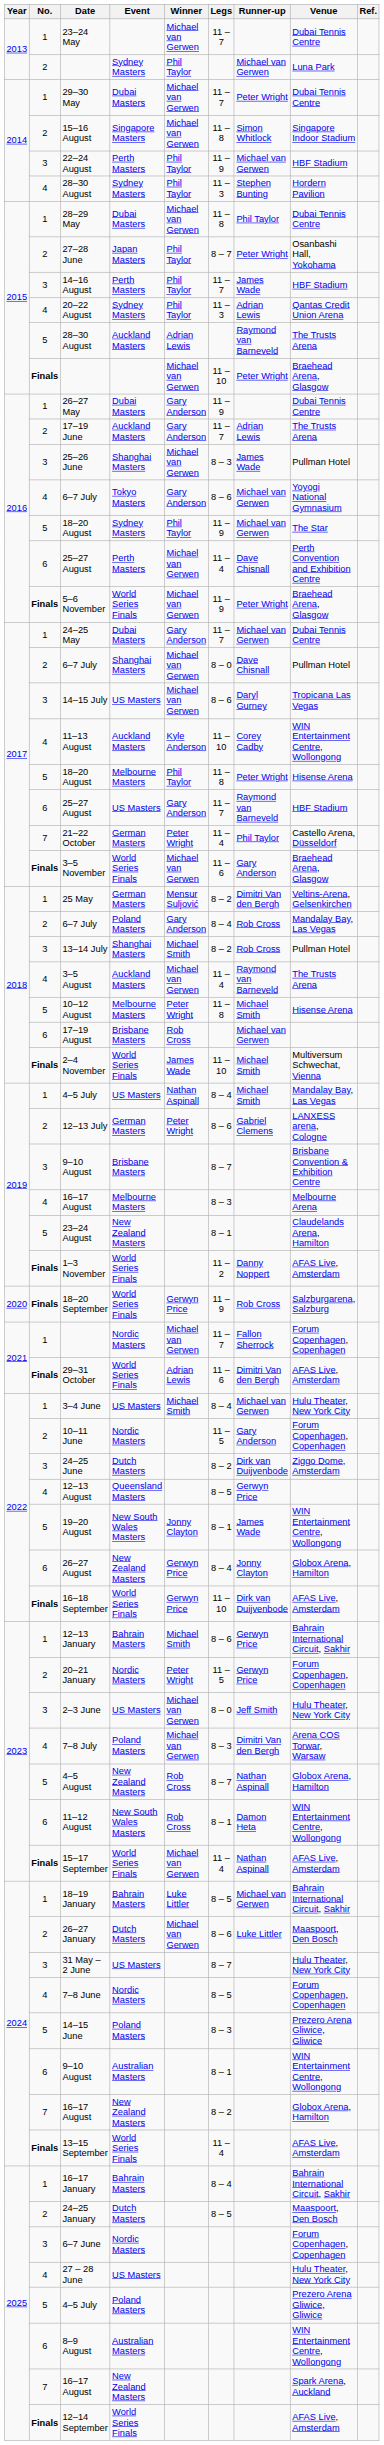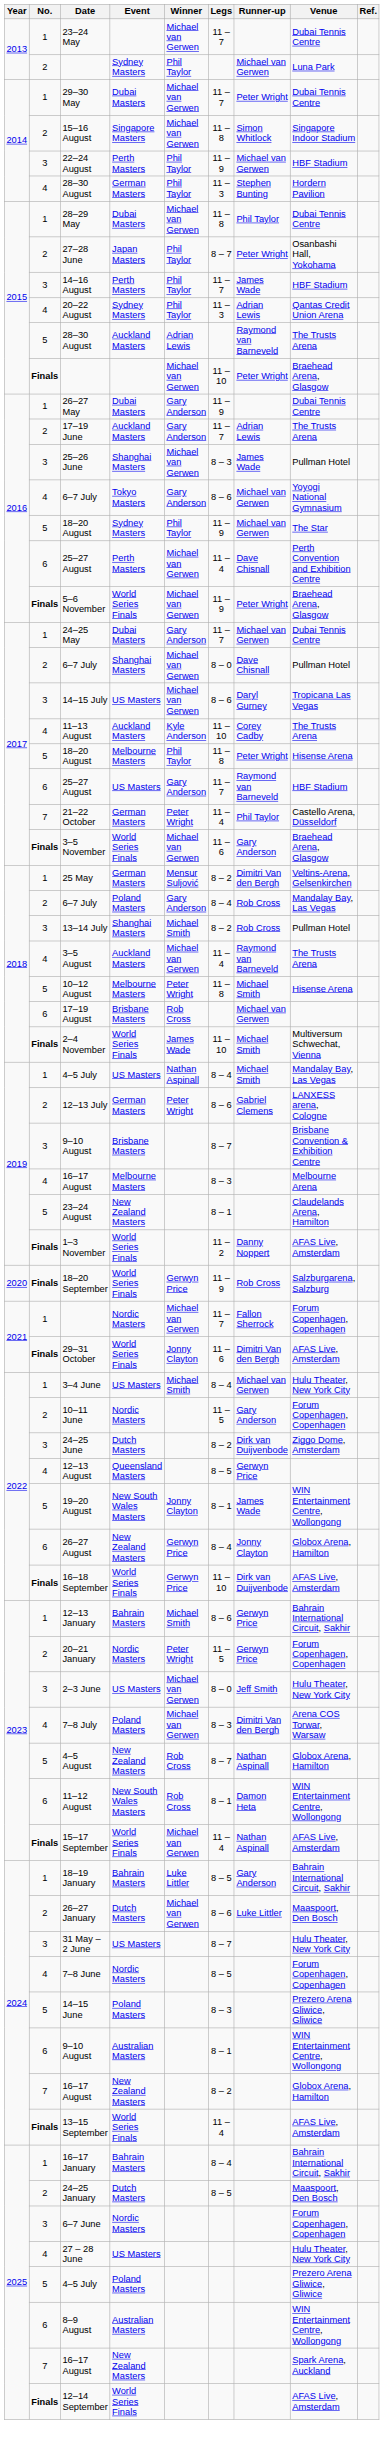 <table class="wikitable">
 <tr>
 <th>Year</th>
 <th>No.</th>
 <th>Date</th>
 <th>Event</th>
 <th>Winner</th>
 <th>Legs</th>
 <th>Runner-up</th>
 <th>Venue</th>
 <th>Ref.</th>
 </tr>
 <tr>
 <td rowspan=2 align=center><a href='#'>2013</a></td>
 <td align=center>1</td>
 <td align=left>23–24 May</td>
 <td></td>
 <td> <a href='#'>Michael van Gerwen</a></td>
 <td align=center>11 – 7</td>
 <td></td>
 <td><a href='#'>Dubai Tennis Centre</a></td>
 <td align="center"></td>
 </tr>
 <tr>
 <td align=center>2</td>
 <td align=left></td>
 <td> <a href='#'>Sydney Masters</a></td>
 <td> <a href='#'>Phil Taylor</a></td>
 <td align=center></td>
 <td> <a href='#'>Michael van Gerwen</a></td>
 <td><a href='#'>Luna Park</a></td>
 <td align="center"></td>
 </tr>
 <tr>
 <td rowspan=4 align=center><a href='#'>2014</a></td>
 <td align=center>1</td>
 <td align=left>29–30 May</td>
 <td> <a href='#'>Dubai Masters</a></td>
 <td> <a href='#'>Michael van Gerwen</a></td>
 <td align=center>11 – 7</td>
 <td> <a href='#'>Peter Wright</a></td>
 <td><a href='#'>Dubai Tennis Centre</a></td>
 <td align="center"></td>
 </tr>
 <tr>
 <td align=center>2</td>
 <td align=left>15–16 August</td>
 <td> <a href='#'>Singapore Masters</a></td>
 <td> <a href='#'>Michael van Gerwen</a></td>
 <td align=center>11 – 8</td>
 <td> <a href='#'>Simon Whitlock</a></td>
 <td><a href='#'>Singapore Indoor Stadium</a></td>
 <td align="center"></td>
 </tr>
 <tr>
 <td align=center>3</td>
 <td align=left>22–24 August</td>
 <td>  <a href='#'>Perth Masters</a></td>
 <td> <a href='#'>Phil Taylor</a></td>
 <td align=center>11 – 9</td>
 <td> <a href='#'>Michael van Gerwen</a></td>
 <td><a href='#'>HBF Stadium</a></td>
 <td align="center"></td>
 </tr>
 <tr>
 <td align=center>4</td>
 <td align=left>28–30 August</td>
-<td> <a href='#'>Sydney Masters</a></td>
+<td> <a href='#'>German Masters</a></td>
 <td> <a href='#'>Phil Taylor</a></td>
 <td align=center>11 – 3</td>
 <td> <a href='#'>Stephen Bunting</a></td>
 <td><a href='#'>Hordern Pavilion</a></td>
 <td align="center"></td>
 </tr>
 <tr>
 <td rowspan=6 align=center><a href='#'>2015</a></td>
 <td align=center>1</td>
 <td align=left>28–29 May</td>
 <td> <a href='#'>Dubai Masters</a></td>
 <td> <a href='#'>Michael van Gerwen</a></td>
 <td align=center>11 – 8</td>
 <td> <a href='#'>Phil Taylor</a></td>
 <td><a href='#'>Dubai Tennis Centre</a></td>
 <td align="center"></td>
 </tr>
 <tr>
 <td align=center>2</td>
 <td align=left>27–28 June</td>
 <td> <a href='#'>Japan Masters</a></td>
 <td> <a href='#'>Phil Taylor</a></td>
 <td align=center>8 – 7</td>
 <td> <a href='#'>Peter Wright</a></td>
 <td>Osanbashi Hall, <a href='#'>Yokohama</a></td>
 <td align="center"></td>
 </tr>
 <tr>
 <td align=center>3</td>
 <td align=left>14–16 August</td>
 <td> <a href='#'>Perth Masters</a></td>
 <td> <a href='#'>Phil Taylor</a></td>
 <td align=center>11 – 7</td>
 <td> <a href='#'>James Wade</a></td>
 <td><a href='#'>HBF Stadium</a></td>
 <td align="center"></td>
 </tr>
 <tr>
 <td align=center>4</td>
 <td align=left>20–22 August</td>
 <td> <a href='#'>Sydney Masters</a></td>
 <td> <a href='#'>Phil Taylor</a></td>
 <td align=center>11 – 3</td>
 <td> <a href='#'>Adrian Lewis</a></td>
 <td><a href='#'>Qantas Credit Union Arena</a></td>
 <td align="center"></td>
 </tr>
 <tr>
 <td align=center>5</td>
 <td align=left>28–30 August</td>
 <td> <a href='#'>Auckland Masters</a></td>
 <td> <a href='#'>Adrian Lewis</a></td>
 <td align=center></td>
 <td> <a href='#'>Raymond van Barneveld</a></td>
 <td><a href='#'>The Trusts Arena</a></td>
 <td align="center"></td>
 </tr>
 <tr>
 <td align=center><strong>Finals</strong></td>
 <td align=left></td>
 <td></td>
 <td> <a href='#'>Michael van Gerwen</a></td>
 <td align=center>11 – 10</td>
 <td> <a href='#'>Peter Wright</a></td>
 <td><a href='#'>Braehead Arena</a>, <a href='#'>Glasgow</a></td>
 <td align="center"></td>
 </tr>
 <tr>
 <td rowspan=7 align=center><a href='#'>2016</a></td>
 <td align=center>1</td>
 <td align=left>26–27 May</td>
 <td> <a href='#'>Dubai Masters</a></td>
 <td> <a href='#'>Gary Anderson</a></td>
 <td align=center>11 – 9</td>
 <td></td>
 <td><a href='#'>Dubai Tennis Centre</a></td>
 <td align="center"></td>
 </tr>
 <tr>
 <td align=center>2</td>
 <td align=left>17–19 June</td>
 <td> <a href='#'>Auckland Masters</a></td>
 <td> <a href='#'>Gary Anderson</a></td>
 <td align=center>11 – 7</td>
 <td> <a href='#'>Adrian Lewis</a></td>
 <td><a href='#'>The Trusts Arena</a></td>
 <td align="center"></td>
 </tr>
 <tr>
 <td align=center>3</td>
 <td align=left>25–26 June</td>
 <td> <a href='#'>Shanghai Masters</a></td>
 <td> <a href='#'>Michael van Gerwen</a></td>
 <td align=center>8 – 3</td>
 <td> <a href='#'>James Wade</a></td>
 <td>Pullman Hotel</td>
 <td align="center"></td>
 </tr>
 <tr>
 <td align=center>4</td>
 <td align=left>6–7 July</td>
 <td> <a href='#'>Tokyo Masters</a></td>
 <td> <a href='#'>Gary Anderson</a></td>
 <td align=center>8 – 6</td>
 <td> <a href='#'>Michael van Gerwen</a></td>
 <td><a href='#'>Yoyogi National Gymnasium</a></td>
 <td align="center"></td>
 </tr>
 <tr>
 <td align=center>5</td>
 <td align=left>18–20 August</td>
 <td> <a href='#'>Sydney Masters</a></td>
 <td> <a href='#'>Phil Taylor</a></td>
 <td align=center>11 – 9</td>
 <td> <a href='#'>Michael van Gerwen</a></td>
 <td><a href='#'>The Star</a></td>
 <td align="center"></td>
 </tr>
 <tr>
 <td align=center>6</td>
 <td align=left>25–27 August</td>
 <td> <a href='#'>Perth Masters</a></td>
 <td> <a href='#'>Michael van Gerwen</a></td>
 <td align=center>11 – 4</td>
 <td> <a href='#'>Dave Chisnall</a></td>
 <td><a href='#'>Perth Convention and Exhibition Centre</a></td>
 <td align="center"></td>
 </tr>
 <tr>
 <td align=center><strong>Finals</strong></td>
 <td align=left>5–6 November</td>
 <td> <a href='#'>World Series Finals</a></td>
 <td> <a href='#'>Michael van Gerwen</a></td>
 <td align=center>11 – 9</td>
 <td> <a href='#'>Peter Wright</a></td>
 <td><a href='#'>Braehead Arena</a>, <a href='#'>Glasgow</a></td>
 <td align="center"></td>
 </tr>
 <tr>
 <td rowspan=8 align=center><a href='#'>2017</a></td>
 <td align=center>1</td>
 <td align=left>24–25 May</td>
 <td> <a href='#'>Dubai Masters</a></td>
 <td> <a href='#'>Gary Anderson</a></td>
 <td align=center>11 – 7</td>
 <td> <a href='#'>Michael van Gerwen</a></td>
 <td><a href='#'>Dubai Tennis Centre</a></td>
 <td align="center"></td>
 </tr>
 <tr>
 <td align=center>2</td>
 <td align=left>6–7 July</td>
 <td> <a href='#'>Shanghai Masters</a></td>
 <td> <a href='#'>Michael van Gerwen</a></td>
 <td align=center>8 – 0</td>
 <td> <a href='#'>Dave Chisnall</a></td>
 <td>Pullman Hotel</td>
 <td align="center"></td>
 </tr>
 <tr>
 <td align=center>3</td>
 <td align=left>14–15 July</td>
 <td> <a href='#'>US Masters</a></td>
 <td> <a href='#'>Michael van Gerwen</a></td>
 <td align=center>8 – 6</td>
 <td> <a href='#'>Daryl Gurney</a></td>
 <td><a href='#'>Tropicana Las Vegas</a></td>
 <td align="center"></td>
 </tr>
 <tr>
 <td align=center>4</td>
 <td align=left>11–13 August</td>
 <td> <a href='#'>Auckland Masters</a></td>
 <td> <a href='#'>Kyle Anderson</a></td>
 <td align=center>11 – 10</td>
 <td> <a href='#'>Corey Cadby</a></td>
-<td><a href='#'>WIN Entertainment Centre</a>, <a href='#'>Wollongong</a></td>
+<td><a href='#'>The Trusts Arena</a></td>
 <td align="center"></td>
 </tr>
 <tr>
 <td align=center>5</td>
 <td align=left>18–20 August</td>
 <td> <a href='#'>Melbourne Masters</a></td>
 <td> <a href='#'>Phil Taylor</a></td>
 <td align=center>11 – 8</td>
 <td> <a href='#'>Peter Wright</a></td>
 <td><a href='#'>Hisense Arena</a></td>
 <td align="center"></td>
 </tr>
 <tr>
 <td align=center>6</td>
 <td align=left>25–27 August</td>
 <td> <a href='#'>US Masters</a></td>
 <td> <a href='#'>Gary Anderson</a></td>
 <td align=center>11 – 7</td>
 <td> <a href='#'>Raymond van Barneveld</a></td>
 <td><a href='#'>HBF Stadium</a></td>
 <td align="center"></td>
 </tr>
 <tr>
 <td align=center>7</td>
 <td align=left>21–22 October</td>
 <td> <a href='#'>German Masters</a></td>
 <td> <a href='#'>Peter Wright</a></td>
 <td align=center>11 – 4</td>
 <td> <a href='#'>Phil Taylor</a></td>
 <td>Castello Arena, <a href='#'>Düsseldorf</a></td>
 <td align="center"></td>
 </tr>
 <tr>
 <td align=center><strong>Finals</strong></td>
 <td align=left>3–5 November</td>
 <td> <a href='#'>World Series Finals</a></td>
 <td> <a href='#'>Michael van Gerwen</a></td>
 <td align=center>11 – 6</td>
 <td> <a href='#'>Gary Anderson</a></td>
 <td><a href='#'>Braehead Arena</a>, <a href='#'>Glasgow</a></td>
 <td align="center"></td>
 </tr>
 <tr>
 <td rowspan=7 align=center><a href='#'>2018</a></td>
 <td align=center>1</td>
 <td align=left>25 May</td>
 <td> <a href='#'>German Masters</a></td>
 <td> <a href='#'>Mensur Suljović</a></td>
 <td align=center>8 – 2</td>
 <td> <a href='#'>Dimitri Van den Bergh</a></td>
 <td><a href='#'>Veltins-Arena</a>, <a href='#'>Gelsenkirchen</a></td>
 <td align="center"></td>
 </tr>
 <tr>
 <td align=center>2</td>
 <td align=left>6–7 July</td>
 <td> <a href='#'>Poland Masters</a></td>
 <td> <a href='#'>Gary Anderson</a></td>
 <td align=center>8 – 4</td>
 <td> <a href='#'>Rob Cross</a></td>
 <td><a href='#'>Mandalay Bay</a>, <a href='#'>Las Vegas</a></td>
 <td align="center"></td>
 </tr>
 <tr>
 <td align=center>3</td>
 <td align=left>13–14 July</td>
 <td> <a href='#'>Shanghai Masters</a></td>
 <td> <a href='#'>Michael Smith</a></td>
 <td align=center>8 – 2</td>
 <td> <a href='#'>Rob Cross</a></td>
 <td>Pullman Hotel</td>
 <td align="center"></td>
 </tr>
 <tr>
 <td align=center>4</td>
 <td align=left>3–5 August</td>
 <td> <a href='#'>Auckland Masters</a></td>
 <td> <a href='#'>Michael van Gerwen</a></td>
 <td align=center>11 – 4</td>
 <td> <a href='#'>Raymond van Barneveld</a></td>
 <td><a href='#'>The Trusts Arena</a></td>
 <td align="center"></td>
 </tr>
 <tr>
 <td align=center>5</td>
 <td align=left>10–12 August</td>
 <td> <a href='#'>Melbourne Masters</a></td>
 <td> <a href='#'>Peter Wright</a></td>
 <td align="center">11 – 8</td>
 <td> <a href='#'>Michael Smith</a></td>
 <td><a href='#'>Hisense Arena</a></td>
 <td align="center"></td>
 </tr>
 <tr>
 <td align=center>6</td>
 <td align=left>17–19 August</td>
 <td> <a href='#'>Brisbane Masters</a></td>
 <td> <a href='#'>Rob Cross</a></td>
 <td align="center"></td>
 <td> <a href='#'>Michael van Gerwen</a></td>
 <td></td>
 <td align="center"></td>
 </tr>
 <tr>
 <td align=center><strong>Finals</strong></td>
 <td align=left>2–4 November</td>
 <td> <a href='#'>World Series Finals</a></td>
 <td> <a href='#'>James Wade</a></td>
 <td align="center">11 – 10</td>
 <td> <a href='#'>Michael Smith</a></td>
 <td>Multiversum Schwechat, <a href='#'>Vienna</a></td>
 <td align="center"></td>
 </tr>
 <tr>
 <td rowspan=6 align=center><a href='#'>2019</a></td>
 <td align=center>1</td>
 <td align=left>4–5 July</td>
 <td> <a href='#'>US Masters</a></td>
 <td> <a href='#'>Nathan Aspinall</a></td>
 <td align=center>8 – 4</td>
 <td> <a href='#'>Michael Smith</a></td>
 <td><a href='#'>Mandalay Bay</a>, <a href='#'>Las Vegas</a></td>
 <td align="center"></td>
 </tr>
 <tr>
 <td align=center>2</td>
 <td align=left>12–13 July</td>
 <td> <a href='#'>German Masters</a></td>
 <td> <a href='#'>Peter Wright</a></td>
 <td align=center>8 – 6</td>
 <td> <a href='#'>Gabriel Clemens</a></td>
 <td><a href='#'>LANXESS arena</a>, <a href='#'>Cologne</a></td>
 <td align="center"></td>
 </tr>
 <tr>
 <td align=center>3</td>
 <td align=left>9–10 August</td>
 <td> <a href='#'>Brisbane Masters</a></td>
 <td></td>
 <td align=center>8 – 7</td>
 <td> </td>
 <td><a href='#'>Brisbane Convention & Exhibition Centre</a></td>
 <td align="center"></td>
 </tr>
 <tr>
 <td align=center>4</td>
 <td align=left>16–17 August</td>
 <td> <a href='#'>Melbourne Masters</a></td>
 <td></td>
 <td align=center>8 – 3</td>
 <td> </td>
 <td><a href='#'>Melbourne Arena</a></td>
 <td align="center"></td>
 </tr>
 <tr>
 <td align=center>5</td>
 <td align=left>23–24 August</td>
 <td> <a href='#'>New Zealand Masters</a></td>
 <td align=left></td>
 <td align=center>8 – 1</td>
 <td> </td>
 <td><a href='#'>Claudelands Arena</a>, <a href='#'>Hamilton</a></td>
 <td align="center"></td>
 </tr>
 <tr>
 <td align=center><strong>Finals</strong></td>
 <td align=left>1–3 November</td>
 <td> <a href='#'>World Series Finals</a></td>
 <td align=left></td>
 <td align=center>11 – 2</td>
 <td> <a href='#'>Danny Noppert</a></td>
 <td><a href='#'>AFAS Live</a>, <a href='#'>Amsterdam</a></td>
 <td align="center"></td>
 </tr>
 <tr>
 <td align=center><a href='#'>2020</a></td>
 <td align=center><strong>Finals</strong></td>
 <td align=left>18–20 September</td>
 <td> <a href='#'>World Series Finals</a></td>
 <td> <a href='#'>Gerwyn Price</a></td>
 <td align=center>11 – 9</td>
 <td> <a href='#'>Rob Cross</a></td>
 <td><a href='#'>Salzburgarena</a>, <a href='#'>Salzburg</a></td>
 <td align="center"></td>
 </tr>
 <tr>
 <td rowspan=2 align=center><a href='#'>2021</a></td>
 <td align=center>1</td>
 <td align=left></td>
 <td> <a href='#'>Nordic Masters</a></td>
 <td> <a href='#'>Michael van Gerwen</a></td>
 <td align=center>11 – 7</td>
 <td> <a href='#'>Fallon Sherrock</a></td>
 <td><a href='#'>Forum Copenhagen</a>, <a href='#'>Copenhagen</a></td>
 <td align="center"></td>
 </tr>
 <tr>
 <td align=center><strong>Finals</strong></td>
 <td align=left>29–31 October</td>
 <td> <a href='#'>World Series Finals</a></td>
-<td> <a href='#'>Adrian Lewis</a></td>
+<td> <a href='#'>Jonny Clayton</a></td>
 <td align=center>11 – 6</td>
 <td> <a href='#'>Dimitri Van den Bergh</a></td>
 <td><a href='#'>AFAS Live</a>, <a href='#'>Amsterdam</a></td>
 <td align="center"></td>
 </tr>
 <tr>
 <td rowspan=7 align=center><a href='#'>2022</a></td>
 <td align=center>1</td>
 <td align=left>3–4 June</td>
 <td> <a href='#'>US Masters</a></td>
 <td> <a href='#'>Michael Smith</a></td>
 <td align=center>8 – 4</td>
 <td> <a href='#'>Michael van Gerwen</a></td>
 <td><a href='#'>Hulu Theater</a>, <a href='#'>New York City</a></td>
 <td align="center"></td>
 </tr>
 <tr>
 <td align=center>2</td>
 <td align=left>10–11 June</td>
 <td> <a href='#'>Nordic Masters</a></td>
 <td></td>
 <td align=center>11 – 5</td>
 <td> <a href='#'>Gary Anderson</a></td>
 <td><a href='#'>Forum Copenhagen</a>, <a href='#'>Copenhagen</a></td>
 <td align="center"></td>
 </tr>
 <tr>
 <td align=center>3</td>
 <td align=left>24–25 June</td>
 <td> <a href='#'>Dutch Masters</a></td>
 <td></td>
 <td align=center>8 – 2</td>
 <td> <a href='#'>Dirk van Duijvenbode</a></td>
 <td><a href='#'>Ziggo Dome</a>, <a href='#'>Amsterdam</a></td>
 <td align="center"></td>
 </tr>
 <tr>
 <td align=center>4</td>
 <td align=left>12–13 August</td>
 <td> <a href='#'>Queensland Masters</a></td>
 <td></td>
 <td align=center>8 – 5</td>
 <td> <a href='#'>Gerwyn Price</a></td>
 <td></td>
 <td align="center"></td>
 </tr>
 <tr>
 <td align=center>5</td>
 <td align=left>19–20 August</td>
 <td> <a href='#'>New South Wales Masters</a></td>
 <td> <a href='#'>Jonny Clayton</a></td>
 <td align=center>8 – 1</td>
 <td> <a href='#'>James Wade</a></td>
 <td><a href='#'>WIN Entertainment Centre</a>, <a href='#'>Wollongong</a></td>
 <td align="center"></td>
 </tr>
 <tr>
 <td align=center>6</td>
 <td align=left>26–27 August</td>
 <td> <a href='#'>New Zealand Masters</a></td>
 <td> <a href='#'>Gerwyn Price</a></td>
 <td align=center>8 – 4</td>
 <td> <a href='#'>Jonny Clayton</a></td>
 <td><a href='#'>Globox Arena</a>, <a href='#'>Hamilton</a></td>
 <td align="center"></td>
 </tr>
 <tr>
 <td align=center><strong>Finals</strong></td>
 <td align=left>16–18 September</td>
 <td> <a href='#'>World Series Finals</a></td>
 <td> <a href='#'>Gerwyn Price</a></td>
 <td align=center>11 – 10</td>
 <td> <a href='#'>Dirk van Duijvenbode</a></td>
 <td><a href='#'>AFAS Live</a>, <a href='#'>Amsterdam</a></td>
 <td align="center"></td>
 </tr>
 <tr>
 <td rowspan=7 align=center><a href='#'>2023</a></td>
 <td align=center>1</td>
 <td align=left>12–13 January</td>
 <td> <a href='#'>Bahrain Masters</a></td>
 <td> <a href='#'>Michael Smith</a></td>
 <td align=center>8 – 6</td>
 <td> <a href='#'>Gerwyn Price</a></td>
 <td><a href='#'>Bahrain International Circuit</a>, <a href='#'>Sakhir</a></td>
 <td align="center"></td>
 </tr>
 <tr>
 <td align=center>2</td>
 <td align=left>20–21 January</td>
 <td> <a href='#'>Nordic Masters</a></td>
 <td> <a href='#'>Peter Wright</a></td>
 <td align=center>11 – 5</td>
 <td> <a href='#'>Gerwyn Price</a></td>
 <td><a href='#'>Forum Copenhagen</a>, <a href='#'>Copenhagen</a></td>
 <td align="center"></td>
 </tr>
 <tr>
 <td align=center>3</td>
 <td align=left>2–3 June</td>
 <td> <a href='#'>US Masters</a></td>
 <td> <a href='#'>Michael van Gerwen</a></td>
 <td align=center>8 – 0</td>
 <td> <a href='#'>Jeff Smith</a></td>
 <td><a href='#'>Hulu Theater</a>, <a href='#'>New York City</a></td>
 <td align="center"></td>
 </tr>
 <tr>
 <td align=center>4</td>
 <td align=left>7–8 July</td>
 <td> <a href='#'>Poland Masters</a></td>
 <td> <a href='#'>Michael van Gerwen</a></td>
 <td align=center>8 – 3</td>
 <td> <a href='#'>Dimitri Van den Bergh</a></td>
 <td><a href='#'>Arena COS Torwar</a>, <a href='#'>Warsaw</a></td>
 <td align="center"></td>
 </tr>
 <tr>
 <td align=center>5</td>
 <td align=left>4–5 August</td>
 <td> <a href='#'>New Zealand Masters</a></td>
 <td> <a href='#'>Rob Cross</a></td>
 <td align=center>8 – 7</td>
 <td> <a href='#'>Nathan Aspinall</a></td>
 <td><a href='#'>Globox Arena</a>, <a href='#'>Hamilton</a></td>
 <td align="center"></td>
 </tr>
 <tr>
 <td align=center>6</td>
 <td align=left>11–12 August</td>
 <td> <a href='#'>New South Wales Masters</a></td>
 <td> <a href='#'>Rob Cross</a></td>
 <td align=center>8 – 1</td>
 <td> <a href='#'>Damon Heta</a></td>
 <td><a href='#'>WIN Entertainment Centre</a>, <a href='#'>Wollongong</a></td>
 <td align="center"></td>
 </tr>
 <tr>
 <td align=center><strong>Finals</strong></td>
 <td align=left>15–17 September</td>
 <td> <a href='#'>World Series Finals</a></td>
 <td> <a href='#'>Michael van Gerwen</a></td>
 <td align=center>11 – 4</td>
 <td> <a href='#'>Nathan Aspinall</a></td>
 <td><a href='#'>AFAS Live</a>, <a href='#'>Amsterdam</a></td>
 <td align="center"></td>
 </tr>
 <tr>
 <td rowspan=8 align=center><a href='#'>2024</a></td>
 <td align=center>1</td>
 <td align=left>18–19 January</td>
 <td> <a href='#'>Bahrain Masters</a></td>
 <td> <a href='#'>Luke Littler</a></td>
 <td align=center>8 – 5</td>
-<td> <a href='#'>Michael van Gerwen</a></td>
+<td> <a href='#'>Gary Anderson</a></td>
 <td><a href='#'>Bahrain International Circuit</a>, <a href='#'>Sakhir</a></td>
 <td align="center"></td>
 </tr>
 <tr>
 <td align=center>2</td>
 <td align=left>26–27 January</td>
 <td> <a href='#'>Dutch Masters</a></td>
 <td> <a href='#'>Michael van Gerwen</a></td>
 <td align=center>8 – 6</td>
 <td> <a href='#'>Luke Littler</a></td>
 <td><a href='#'>Maaspoort</a>, <a href='#'>Den Bosch</a></td>
 <td align="center"></td>
 </tr>
 <tr>
 <td align=center>3</td>
 <td align=left>31 May – 2 June</td>
 <td> <a href='#'>US Masters</a></td>
 <td></td>
 <td align=center>8 – 7</td>
 <td></td>
 <td><a href='#'>Hulu Theater</a>, <a href='#'>New York City</a></td>
 <td align="center"></td>
 </tr>
 <tr>
 <td align=center>4</td>
 <td align=left>7–8 June</td>
 <td> <a href='#'>Nordic Masters</a></td>
 <td></td>
 <td align=center>8 – 5</td>
 <td></td>
 <td><a href='#'>Forum Copenhagen</a>, <a href='#'>Copenhagen</a></td>
 <td align="center"></td>
 </tr>
 <tr>
 <td align=center>5</td>
 <td align=left>14–15 June</td>
 <td> <a href='#'>Poland Masters</a></td>
 <td></td>
 <td align=center>8 – 3</td>
 <td></td>
 <td><a href='#'>Prezero Arena Gliwice</a>, <a href='#'>Gliwice</a></td>
 <td align="center"></td>
 </tr>
 <tr>
 <td align=center>6</td>
 <td align=left>9–10 August</td>
 <td> <a href='#'>Australian Masters</a></td>
 <td></td>
 <td align=center>8 – 1</td>
 <td></td>
 <td><a href='#'>WIN Entertainment Centre</a>, <a href='#'>Wollongong</a></td>
 <td align="center"></td>
 </tr>
 <tr>
 <td align=center>7</td>
 <td align=left>16–17 August</td>
 <td> <a href='#'>New Zealand Masters</a></td>
 <td></td>
 <td align=center>8 – 2</td>
 <td></td>
 <td><a href='#'>Globox Arena</a>, <a href='#'>Hamilton</a></td>
 <td align="center"></td>
 </tr>
 <tr>
 <td align=center><strong>Finals</strong></td>
 <td align=left>13–15 September</td>
 <td> <a href='#'>World Series Finals</a></td>
 <td></td>
 <td align=center>11 – 4</td>
 <td></td>
 <td><a href='#'>AFAS Live</a>, <a href='#'>Amsterdam</a></td>
 <td align="center"></td>
 </tr>
 <tr>
 <td rowspan=8 align=center><a href='#'>2025</a></td>
 <td align=center>1</td>
 <td align=left>16–17 January</td>
 <td> <a href='#'>Bahrain Masters</a></td>
 <td></td>
 <td align=center>8 – 4</td>
 <td></td>
 <td><a href='#'>Bahrain International Circuit</a>, <a href='#'>Sakhir</a></td>
 <td align="center"></td>
 </tr>
 <tr>
 <td align=center>2</td>
 <td align=left>24–25 January</td>
 <td> <a href='#'>Dutch Masters</a></td>
 <td></td>
 <td align=center>8 – 5</td>
 <td></td>
 <td><a href='#'>Maaspoort</a>, <a href='#'>Den Bosch</a></td>
 <td align="center"></td>
 </tr>
 <tr>
 <td align=center>3</td>
 <td align=left>6–7 June</td>
 <td> <a href='#'>Nordic Masters</a></td>
 <td></td>
 <td></td>
 <td></td>
 <td><a href='#'>Forum Copenhagen</a>, <a href='#'>Copenhagen</a></td>
 <td></td>
 </tr>
 <tr>
 <td align=center>4</td>
 <td align=left>27 – 28 June</td>
 <td> <a href='#'>US Masters</a></td>
 <td></td>
 <td></td>
 <td></td>
 <td><a href='#'>Hulu Theater</a>, <a href='#'>New York City</a></td>
 <td></td>
 </tr>
 <tr>
 <td align=center>5</td>
 <td align=left>4–5 July</td>
 <td> <a href='#'>Poland Masters</a></td>
 <td></td>
 <td></td>
 <td></td>
 <td><a href='#'>Prezero Arena Gliwice</a>, <a href='#'>Gliwice</a></td>
 <td></td>
 </tr>
 <tr>
 <td align=center>6</td>
 <td align=left>8–9 August</td>
 <td> <a href='#'>Australian Masters</a></td>
 <td></td>
 <td></td>
 <td></td>
 <td><a href='#'>WIN Entertainment Centre</a>, <a href='#'>Wollongong</a></td>
 <td></td>
 </tr>
 <tr>
 <td align=center>7</td>
 <td align=left>16–17 August</td>
 <td> <a href='#'>New Zealand Masters</a></td>
 <td></td>
 <td></td>
 <td></td>
 <td><a href='#'>Spark Arena</a>, <a href='#'>Auckland</a></td>
 <td></td>
 </tr>
 <tr>
 <td align=center><strong>Finals</strong></td>
 <td align=left>12–14 September</td>
 <td> <a href='#'>World Series Finals</a></td>
 <td></td>
 <td></td>
 <td></td>
 <td><a href='#'>AFAS Live</a>, <a href='#'>Amsterdam</a></td>
 <td></td>
 </tr>
 </table>
